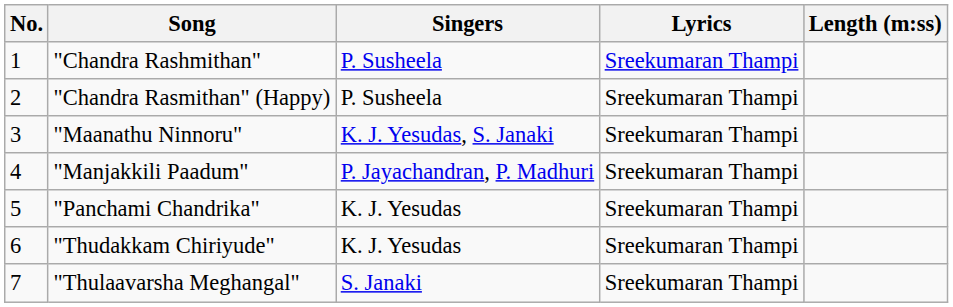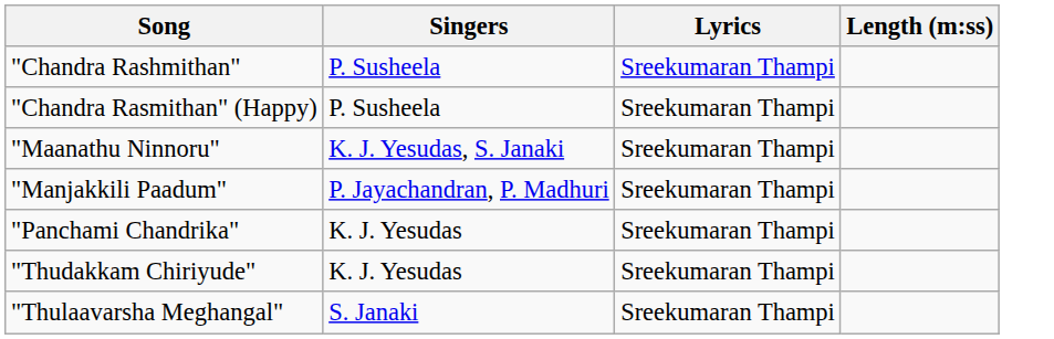 <table class="wikitable" style="font-size:95%;">
 <tr>
-<th>No.</th>
 <th>Song</th>
 <th>Singers</th>
 <th>Lyrics</th>
 <th>Length (m:ss)</th>
 </tr>
 <tr>
-<td>1</td>
 <td>"Chandra Rashmithan"</td>
 <td><a href='#'>P. Susheela</a></td>
 <td><a href='#'>Sreekumaran Thampi</a></td>
 <td></td>
 </tr>
 <tr>
-<td>2</td>
 <td>"Chandra Rasmithan" (Happy)</td>
 <td>P. Susheela</td>
 <td>Sreekumaran Thampi</td>
 <td></td>
 </tr>
 <tr>
-<td>3</td>
 <td>"Maanathu Ninnoru"</td>
 <td><a href='#'>K. J. Yesudas</a>, <a href='#'>S. Janaki</a></td>
 <td>Sreekumaran Thampi</td>
 <td></td>
 </tr>
 <tr>
-<td>4</td>
 <td>"Manjakkili Paadum"</td>
 <td><a href='#'>P. Jayachandran</a>, <a href='#'>P. Madhuri</a></td>
 <td>Sreekumaran Thampi</td>
 <td></td>
 </tr>
 <tr>
-<td>5</td>
 <td>"Panchami Chandrika"</td>
 <td>K. J. Yesudas</td>
 <td>Sreekumaran Thampi</td>
 <td></td>
 </tr>
 <tr>
-<td>6</td>
 <td>"Thudakkam Chiriyude"</td>
 <td>K. J. Yesudas</td>
 <td>Sreekumaran Thampi</td>
 <td></td>
 </tr>
 <tr>
-<td>7</td>
 <td>"Thulaavarsha Meghangal"</td>
 <td><a href='#'>S. Janaki</a></td>
 <td>Sreekumaran Thampi</td>
 <td></td>
 </tr>
 </table>
